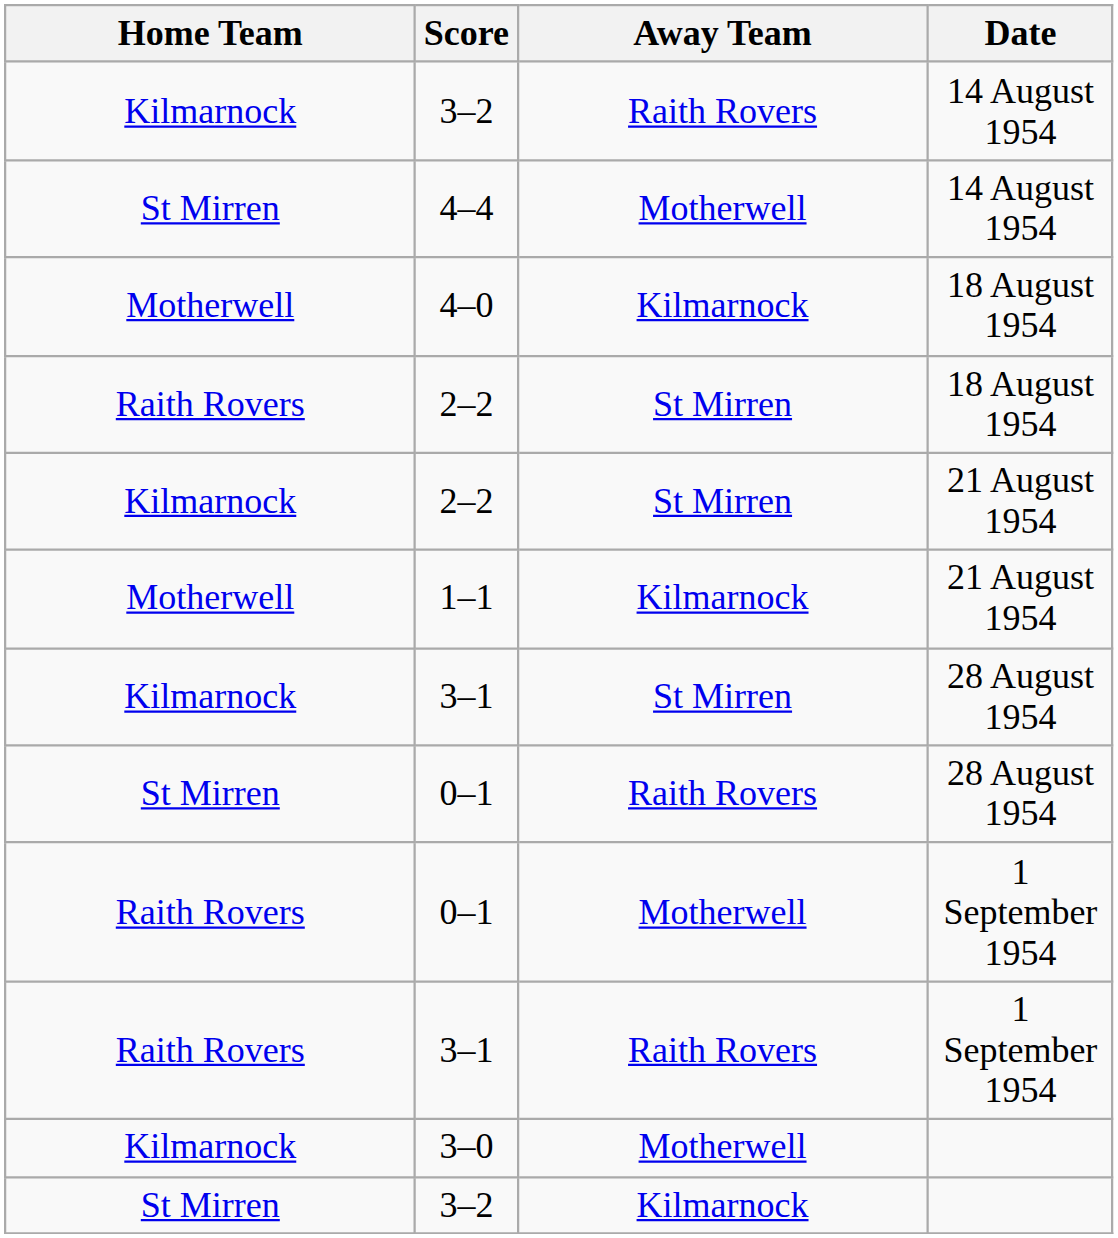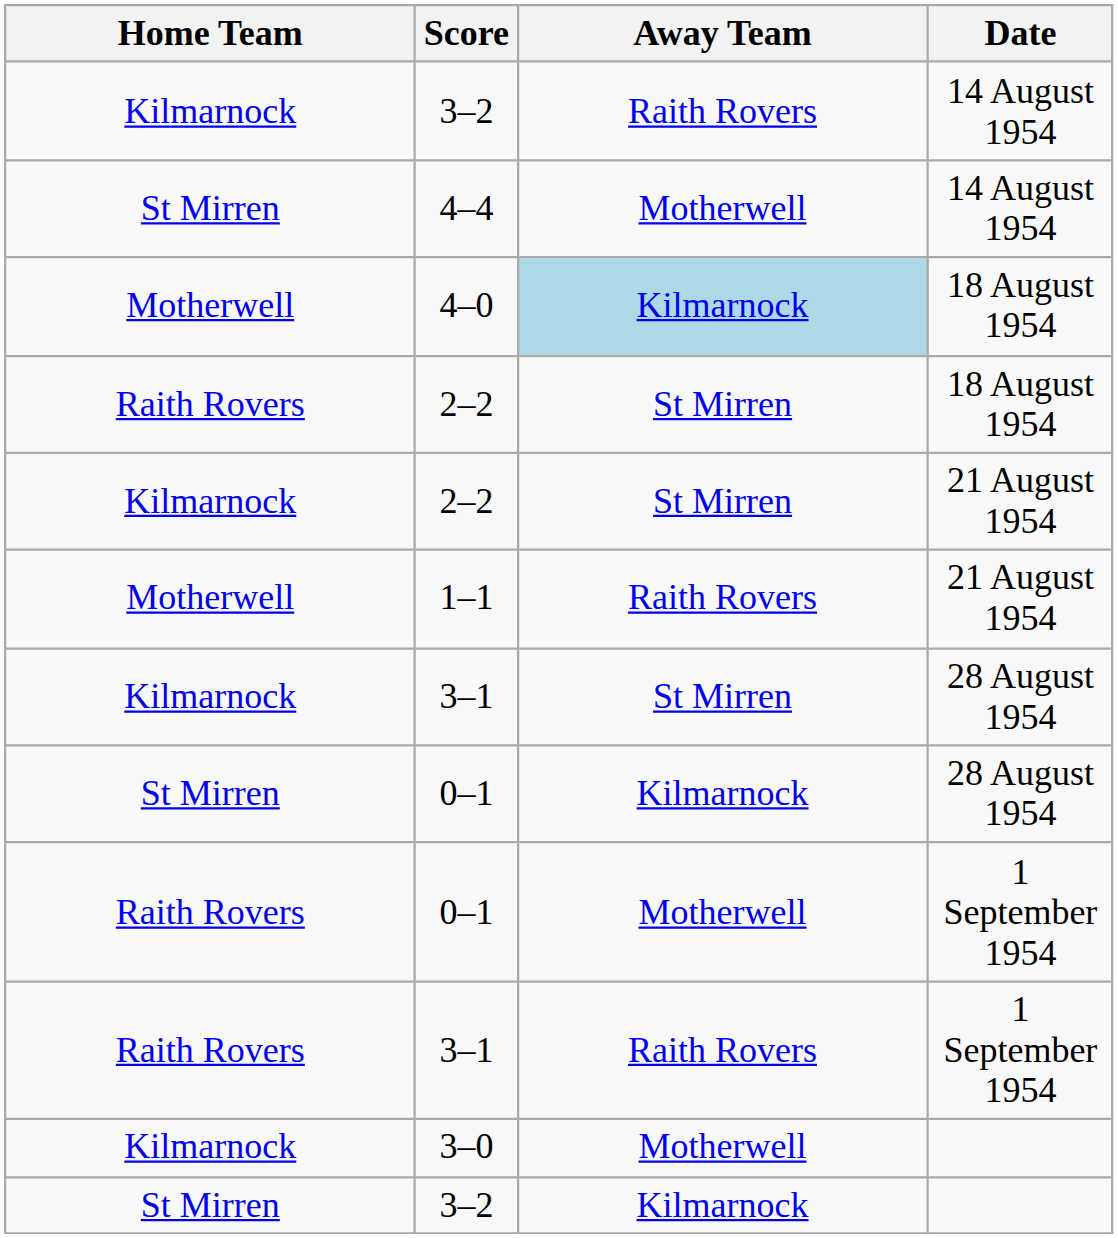 <table class="wikitable" style="text-align:center;">
 <tr>
 <th width=175>Home Team</th>
 <th width=20>Score</th>
 <th width=175>Away Team</th>
 <th width= 75>Date</th>
 </tr>
 <tr>
 <td><a href='#'>Kilmarnock</a></td>
 <td>3–2</td>
 <td><a href='#'>Raith Rovers</a></td>
 <td>14 August 1954</td>
 </tr>
 <tr>
 <td><a href='#'>St Mirren</a></td>
 <td>4–4</td>
 <td><a href='#'>Motherwell</a></td>
 <td>14 August 1954</td>
 </tr>
 <tr>
 <td><a href='#'>Motherwell</a></td>
 <td>4–0</td>
-<td><a href='#'>Kilmarnock</a></td>
+<td style="background: lightblue;"><a href='#'>Kilmarnock</a></td>
 <td>18 August 1954</td>
 </tr>
 <tr>
 <td><a href='#'>Raith Rovers</a></td>
 <td>2–2</td>
 <td><a href='#'>St Mirren</a></td>
 <td>18 August 1954</td>
 </tr>
 <tr>
 <td><a href='#'>Kilmarnock</a></td>
 <td>2–2</td>
 <td><a href='#'>St Mirren</a></td>
 <td>21 August 1954</td>
 </tr>
 <tr>
 <td><a href='#'>Motherwell</a></td>
 <td>1–1</td>
-<td><a href='#'>Kilmarnock</a></td>
+<td><a href='#'>Raith Rovers</a></td>
 <td>21 August 1954</td>
 </tr>
 <tr>
 <td><a href='#'>Kilmarnock</a></td>
 <td>3–1</td>
 <td><a href='#'>St Mirren</a></td>
 <td>28 August 1954</td>
 </tr>
 <tr>
 <td><a href='#'>St Mirren</a></td>
 <td>0–1</td>
-<td><a href='#'>Raith Rovers</a></td>
+<td><a href='#'>Kilmarnock</a></td>
 <td>28 August 1954</td>
 </tr>
 <tr>
 <td><a href='#'>Raith Rovers</a></td>
 <td>0–1</td>
 <td><a href='#'>Motherwell</a></td>
 <td>1 September 1954</td>
 </tr>
 <tr>
 <td><a href='#'>Raith Rovers</a></td>
 <td>3–1</td>
 <td><a href='#'>Raith Rovers</a></td>
 <td>1 September 1954</td>
 </tr>
 <tr>
 <td><a href='#'>Kilmarnock</a></td>
 <td>3–0</td>
 <td><a href='#'>Motherwell</a></td>
 <td></td>
 </tr>
 <tr>
 <td><a href='#'>St Mirren</a></td>
 <td>3–2</td>
 <td><a href='#'>Kilmarnock</a></td>
 <td></td>
 </tr>
 <tr>
 </tr>
 </table>
